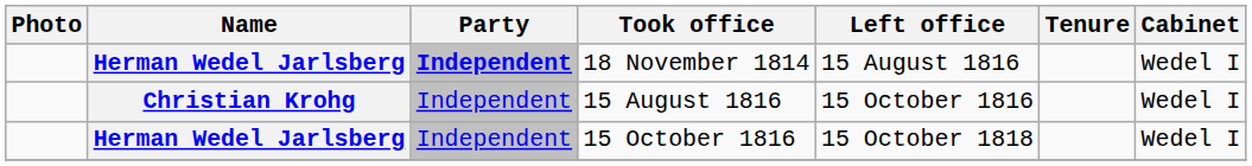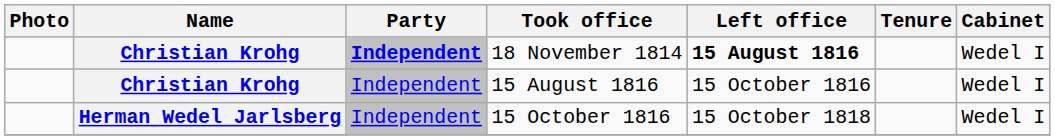 <table class="wikitable plainrowheaders sortable">
 <tr>
 <th scope=col class=unsortable>Photo</th>
 <th scope=col>Name</th>
 <th scope=col>Party</th>
 <th scope=col>Took office</th>
 <th scope=col>Left office</th>
 <th scope=col>Tenure</th>
 <th scope=col>Cabinet</th>
 </tr>
 <tr>
 <td align=center></td>
-<th scope=row><a href='#'>Herman Wedel Jarlsberg</a></th>
+<th scope=row><a href='#'>Christian Krohg</a></th>
 <td style="background:#C0C0C0"><strong><a href='#'>Independent</a></strong></td>
 <td>18 November 1814</td>
-<td>15 August 1816</td>
+<td><strong>15 August 1816</strong></td>
 <td></td>
 <td>Wedel I</td>
 </tr>
 <tr>
 <td align=center></td>
 <th scope=row><a href='#'>Christian Krohg</a></th>
 <td style="background:#C0C0C0"><a href='#'>Independent</a></td>
 <td>15 August 1816</td>
 <td>15 October 1816</td>
 <td></td>
 <td>Wedel I</td>
 </tr>
 <tr>
 <td align=center></td>
 <th scope=row><a href='#'>Herman Wedel Jarlsberg</a></th>
 <td style="background:#C0C0C0"><a href='#'>Independent</a></td>
 <td>15 October 1816</td>
 <td>15 October 1818</td>
 <td></td>
 <td>Wedel I</td>
 </tr>
 <tr>
 </tr>
 </table>
